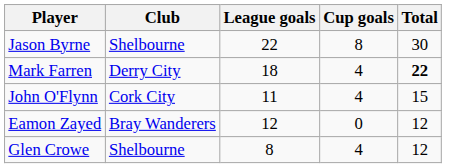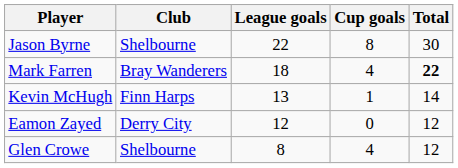 <table class="wikitable sortable">
 <tr align=center style="background:#efefef;">
 <th>Player</th>
 <th>Club</th>
 <th>League goals</th>
 <th>Cup goals</th>
 <th>Total</th>
 </tr>
 <tr align=left>
 <td> <a href='#'>Jason Byrne</a></td>
 <td><a href='#'>Shelbourne</a></td>
 <td align="center">22</td>
 <td align="center">8</td>
 <td align="center">30</td>
 </tr>
 <tr align=left>
 <td> <a href='#'>Mark Farren</a></td>
-<td><a href='#'>Derry City</a></td>
+<td><a href='#'>Bray Wanderers</a></td>
 <td align="center">18</td>
 <td align="center">4</td>
 <td align="center"><strong>22</strong></td>
 </tr>
 <tr align=left>
-<td> <a href='#'>John O'Flynn</a></td>
-<td><a href='#'>Cork City</a></td>
-<td align="center">11</td>
-<td align="center">4</td>
-<td align="center">15</td>
+<td> <a href='#'>Kevin McHugh</a></td>
+<td><a href='#'>Finn Harps</a></td>
+<td align="center">13</td>
+<td align="center">1</td>
+<td align="center">14</td>
 </tr>
 <tr align=left>
 <td> <a href='#'>Eamon Zayed</a></td>
-<td><a href='#'>Bray Wanderers</a></td>
+<td><a href='#'>Derry City</a></td>
 <td align="center">12</td>
 <td align="center">0</td>
 <td align="center">12</td>
 </tr>
 <tr align=left>
 <td> <a href='#'>Glen Crowe</a></td>
 <td><a href='#'>Shelbourne</a></td>
 <td align="center">8</td>
 <td align="center">4</td>
 <td align="center">12</td>
 </tr>
 </table>
